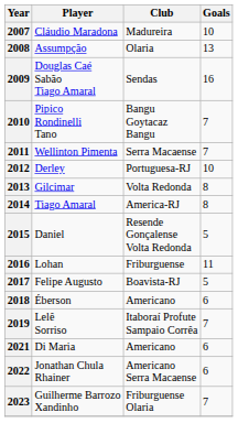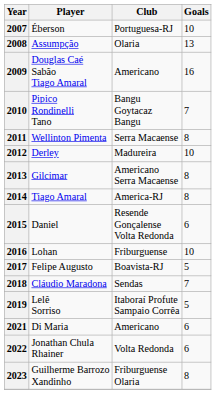 <table class="wikitable">
 <tr>
 <th>Year</th>
 <th>Player</th>
 <th>Club</th>
 <th>Goals</th>
 </tr>
 <tr>
 <th>2007</th>
-<td><a href='#'>Cláudio Maradona</a></td>
-<td>Madureira</td>
+<td>Éberson</td>
+<td>Portuguesa-RJ</td>
 <td>10</td>
 </tr>
 <tr>
 <th>2008</th>
 <td><a href='#'>Assumpção</a></td>
 <td>Olaria</td>
 <td>13</td>
 </tr>
 <tr>
 <th>2009</th>
 <td><a href='#'>Douglas Caé</a> <br>Sabão<br> <a href='#'>Tiago Amaral</a></td>
-<td>Sendas</td>
+<td>Americano</td>
 <td>16</td>
 </tr>
 <tr>
 <th>2010</th>
 <td><a href='#'>Pipico</a><br><a href='#'>Rondinelli</a> <br> Tano</td>
 <td>Bangu<br> Goytacaz <br>Bangu</td>
 <td>7</td>
 </tr>
 <tr>
 <th>2011</th>
 <td><a href='#'>Wellinton Pimenta</a></td>
 <td>Serra Macaense</td>
-<td>7</td>
+<td>8</td>
 </tr>
 <tr>
 <th>2012</th>
 <td><a href='#'>Derley</a></td>
-<td>Portuguesa-RJ</td>
+<td>Madureira</td>
 <td>10</td>
 </tr>
 <tr>
 <th>2013</th>
 <td><a href='#'>Gilcimar</a></td>
-<td>Volta Redonda</td>
+<td>Americano<br> Serra Macaense</td>
 <td>8</td>
 </tr>
 <tr>
 <th>2014</th>
 <td><a href='#'>Tiago Amaral</a></td>
 <td>America-RJ</td>
 <td>8</td>
 </tr>
 <tr>
 <th>2015</th>
 <td>Daniel</td>
 <td>Resende<br>Gonçalense<br> Volta Redonda</td>
-<td>5</td>
+<td>6</td>
 </tr>
 <tr>
 <th>2016</th>
 <td>Lohan</td>
 <td>Friburguense</td>
-<td>11</td>
+<td>10</td>
 </tr>
 <tr>
 <th>2017</th>
 <td>Felipe Augusto</td>
 <td>Boavista-RJ</td>
 <td>5</td>
 </tr>
 <tr>
 <th>2018</th>
-<td>Éberson</td>
-<td>Americano</td>
-<td>6</td>
+<td><a href='#'>Cláudio Maradona</a></td>
+<td>Sendas</td>
+<td>7</td>
 </tr>
 <tr>
 <th>2019</th>
 <td>Lelê <br>Sorriso</td>
 <td>Itaboraí Profute<br> Sampaio Corrêa</td>
-<td>7</td>
+<td>5</td>
 </tr>
 <tr>
 <th>2021</th>
 <td>Di Maria</td>
 <td>Americano</td>
 <td>6</td>
 </tr>
 <tr>
 <th>2022</th>
 <td>Jonathan Chula	<br>Rhainer</td>
-<td>Americano<br> Serra Macaense</td>
+<td>Volta Redonda</td>
 <td>6</td>
 </tr>
 <tr>
 <th>2023</th>
 <td>Guilherme Barrozo<br>Xandinho</td>
 <td>Friburguense	<br> Olaria</td>
-<td>7</td>
+<td>8</td>
 </tr>
 <tr>
 </tr>
 </table>
